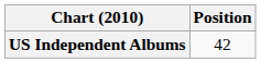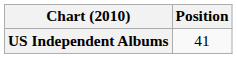 <table class="wikitable sortable plainrowheaders" style="text-align:center">
 <tr>
 <th scope="col">Chart (2010)</th>
 <th scope="col">Position</th>
 </tr>
 <tr>
 <th scope="row">US Independent Albums</th>
-<td>42</td>
+<td>41</td>
 </tr>
 </table>
